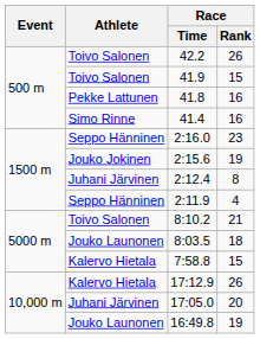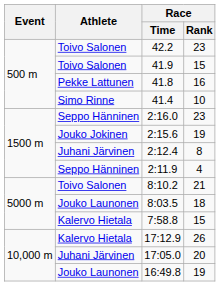 <table class="wikitable" border="1" style="font-size:90%">
 <tr>
 <th rowspan=2>Event</th>
 <th rowspan=2>Athlete</th>
 <th colspan=2>Race</th>
 </tr>
 <tr>
 <th>Time</th>
 <th>Rank</th>
 </tr>
 <tr>
 <td rowspan=4>500 m</td>
 <td><a href='#'>Toivo Salonen</a></td>
 <td align=center>42.2</td>
-<td align=center>26</td>
+<td align=center>23</td>
 </tr>
 <tr>
 <td><a href='#'>Toivo Salonen</a></td>
 <td align=center>41.9</td>
 <td align=center>15</td>
 </tr>
 <tr>
 <td><a href='#'>Pekke Lattunen</a></td>
 <td align=center>41.8</td>
 <td align=center>16</td>
 </tr>
 <tr>
 <td><a href='#'>Simo Rinne</a></td>
 <td align=center>41.4</td>
-<td align=center>16</td>
+<td align=center>10</td>
 </tr>
 <tr>
 <td rowspan=4>1500 m</td>
 <td><a href='#'>Seppo Hänninen</a></td>
 <td align=center>2:16.0</td>
 <td align=center>23</td>
 </tr>
 <tr>
 <td><a href='#'>Jouko Jokinen</a></td>
 <td align=center>2:15.6</td>
 <td align=center>19</td>
 </tr>
 <tr>
 <td><a href='#'>Juhani Järvinen</a></td>
 <td align=center>2:12.4</td>
 <td align=center>8</td>
 </tr>
 <tr>
 <td><a href='#'>Seppo Hänninen</a></td>
 <td align=center>2:11.9</td>
 <td align=center>4</td>
 </tr>
 <tr>
 <td rowspan=3>5000 m</td>
 <td><a href='#'>Toivo Salonen</a></td>
 <td align=center>8:10.2</td>
 <td align=center>21</td>
 </tr>
 <tr>
 <td><a href='#'>Jouko Launonen</a></td>
 <td align=center>8:03.5</td>
 <td align=center>18</td>
 </tr>
 <tr>
 <td><a href='#'>Kalervo Hietala</a></td>
 <td align=center>7:58.8</td>
 <td align=center>15</td>
 </tr>
 <tr>
 <td rowspan=3>10,000 m</td>
 <td><a href='#'>Kalervo Hietala</a></td>
 <td align=center>17:12.9</td>
 <td align=center>26</td>
 </tr>
 <tr>
 <td><a href='#'>Juhani Järvinen</a></td>
 <td align=center>17:05.0</td>
 <td align=center>20</td>
 </tr>
 <tr>
 <td><a href='#'>Jouko Launonen</a></td>
 <td align=center>16:49.8</td>
 <td align=center>19</td>
 </tr>
 </table>
